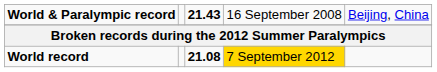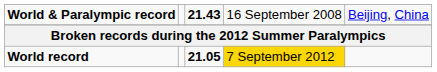 <table class="wikitable">
 <tr>
 <td><strong>World & Paralympic record</strong></td>
 <td></td>
 <td><strong>21.43</strong></td>
 <td>16 September 2008</td>
 <td><a href='#'>Beijing</a>, <a href='#'>China</a></td>
 </tr>
 <tr>
 </tr>
 <tr>
 <th colspan="5">Broken records during the 2012 Summer Paralympics</th>
 </tr>
 <tr>
 <td><strong>World record</strong></td>
 <td></td>
-<td><strong>21.08</strong></td>
+<td><strong>21.05</strong></td>
 <td style="background: gold;">7 September 2012</td>
 <td></td>
 </tr>
 </table>
